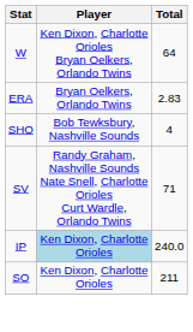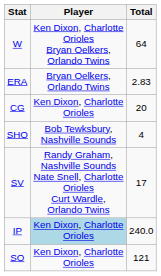 <table class="wikitable" width="40%" style="text-align:center;">
 <tr>
 <th width="5%">Stat</th>
 <th width="60%">Player</th>
 <th width="5%">Total</th>
 </tr>
 <tr>
 <td><a href='#'>W</a></td>
 <td><a href='#'>Ken Dixon</a>, <a href='#'>Charlotte Orioles</a> <br> <a href='#'>Bryan Oelkers</a>, <a href='#'>Orlando Twins</a></td>
 <td>64</td>
 </tr>
 <tr>
 <td><a href='#'>ERA</a></td>
 <td><a href='#'>Bryan Oelkers</a>, <a href='#'>Orlando Twins</a></td>
 <td>2.83</td>
 </tr>
 <tr>
+<td><a href='#'>CG</a></td>
+<td><a href='#'>Ken Dixon</a>, <a href='#'>Charlotte Orioles</a></td>
+<td>20</td>
+</tr>
+<tr>
 <td><a href='#'>SHO</a></td>
 <td><a href='#'>Bob Tewksbury</a>, <a href='#'>Nashville Sounds</a></td>
 <td>4</td>
 </tr>
 <tr>
 <td><a href='#'>SV</a></td>
 <td><a href='#'>Randy Graham</a>, <a href='#'>Nashville Sounds</a> <br> <a href='#'>Nate Snell</a>, <a href='#'>Charlotte Orioles</a> <br> <a href='#'>Curt Wardle</a>, <a href='#'>Orlando Twins</a></td>
-<td>71</td>
+<td>17</td>
 </tr>
 <tr>
 <td><a href='#'>IP</a></td>
 <td style="background: lightblue;"><a href='#'>Ken Dixon</a>, <a href='#'>Charlotte Orioles</a></td>
 <td>240.0</td>
 </tr>
 <tr>
 <td><a href='#'>SO</a></td>
 <td><a href='#'>Ken Dixon</a>, <a href='#'>Charlotte Orioles</a></td>
-<td>211</td>
+<td>121</td>
 </tr>
 </table>
